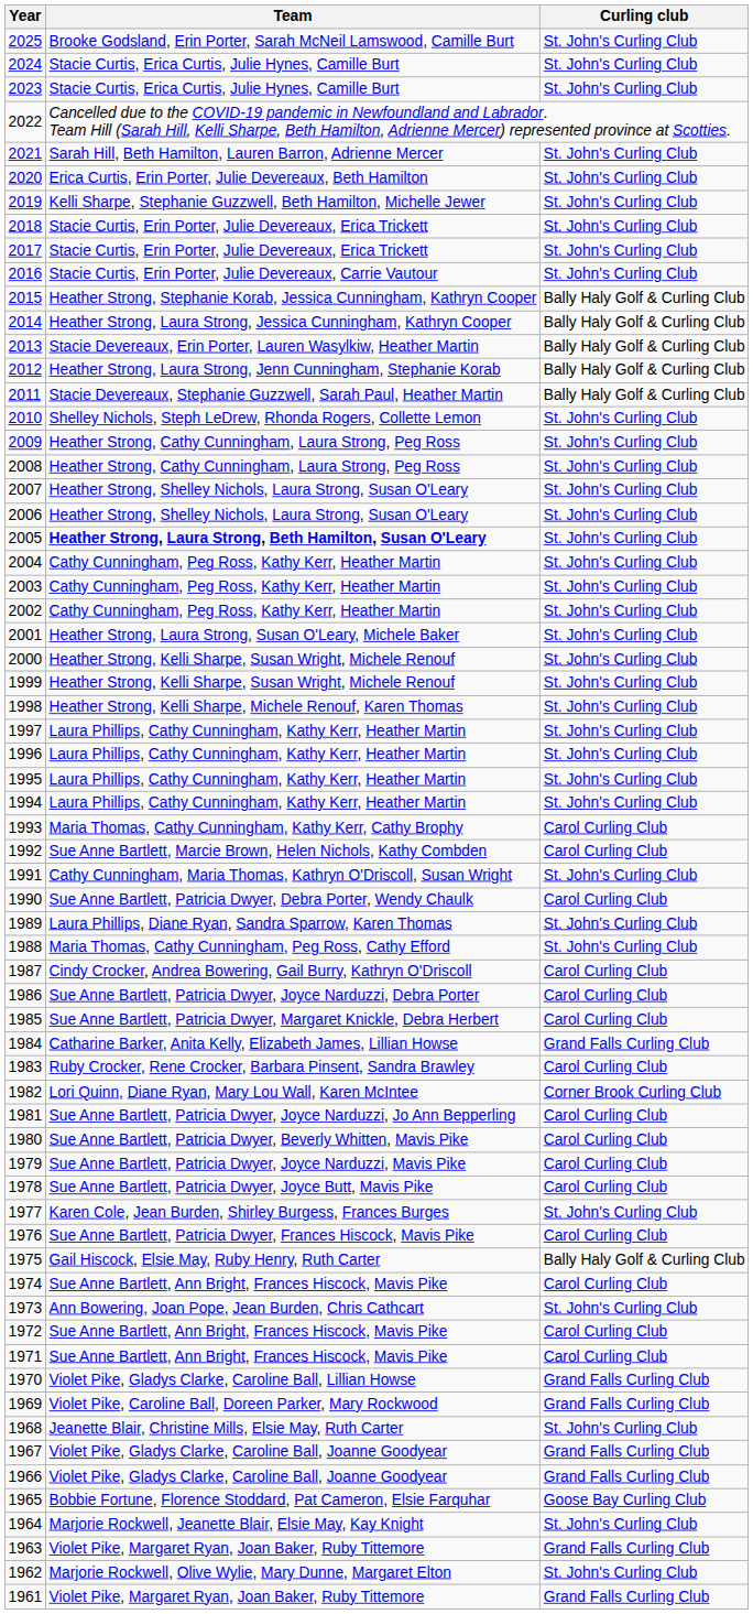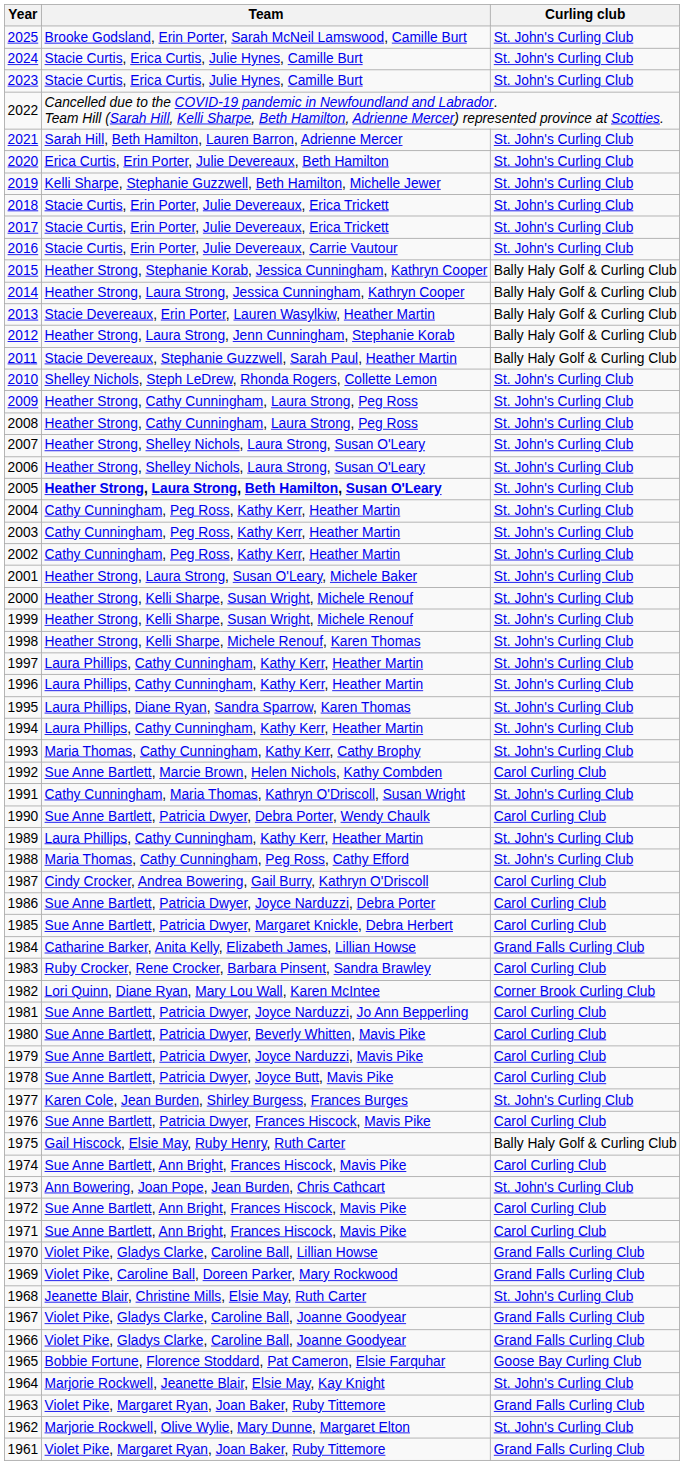 <table class="wikitable">
 <tr>
 <th scope="col">Year</th>
 <th scope="col">Team</th>
 <th scope="col">Curling club</th>
 </tr>
 <tr>
 <td><a href='#'>2025</a></td>
 <td><a href='#'>Brooke Godsland</a>, <a href='#'>Erin Porter</a>, <a href='#'>Sarah McNeil Lamswood</a>, <a href='#'>Camille Burt</a></td>
 <td><a href='#'>St. John's Curling Club</a></td>
 </tr>
 <tr>
 <td><a href='#'>2024</a></td>
 <td><a href='#'>Stacie Curtis</a>, <a href='#'>Erica Curtis</a>, <a href='#'>Julie Hynes</a>, <a href='#'>Camille Burt</a></td>
 <td><a href='#'>St. John's Curling Club</a></td>
 </tr>
 <tr>
 <td><a href='#'>2023</a></td>
 <td><a href='#'>Stacie Curtis</a>, <a href='#'>Erica Curtis</a>, <a href='#'>Julie Hynes</a>, <a href='#'>Camille Burt</a></td>
 <td><a href='#'>St. John's Curling Club</a></td>
 </tr>
 <tr>
 <td>2022</td>
 <td colspan="2"><em>Cancelled due to the <a href='#'>COVID-19 pandemic in Newfoundland and Labrador</a></em>. <br> <em>Team Hill (<a href='#'>Sarah Hill</a>, <a href='#'>Kelli Sharpe</a>, <a href='#'>Beth Hamilton</a>, <a href='#'>Adrienne Mercer</a>) represented province at <a href='#'>Scotties</a>.</em></td>
 </tr>
 <tr>
 <td><a href='#'>2021</a></td>
 <td><a href='#'>Sarah Hill</a>, <a href='#'>Beth Hamilton</a>, <a href='#'>Lauren Barron</a>, <a href='#'>Adrienne Mercer</a></td>
 <td><a href='#'>St. John's Curling Club</a></td>
 </tr>
 <tr>
 <td><a href='#'>2020</a></td>
 <td><a href='#'>Erica Curtis</a>, <a href='#'>Erin Porter</a>, <a href='#'>Julie Devereaux</a>, <a href='#'>Beth Hamilton</a></td>
 <td><a href='#'>St. John's Curling Club</a></td>
 </tr>
 <tr>
 <td><a href='#'>2019</a></td>
 <td><a href='#'>Kelli Sharpe</a>, <a href='#'>Stephanie Guzzwell</a>, <a href='#'>Beth Hamilton</a>, <a href='#'>Michelle Jewer</a></td>
 <td><a href='#'>St. John's Curling Club</a></td>
 </tr>
 <tr>
 <td><a href='#'>2018</a></td>
 <td><a href='#'>Stacie Curtis</a>, <a href='#'>Erin Porter</a>, <a href='#'>Julie Devereaux</a>, <a href='#'>Erica Trickett</a></td>
 <td><a href='#'>St. John's Curling Club</a></td>
 </tr>
 <tr>
 <td><a href='#'>2017</a></td>
 <td><a href='#'>Stacie Curtis</a>, <a href='#'>Erin Porter</a>, <a href='#'>Julie Devereaux</a>, <a href='#'>Erica Trickett</a></td>
 <td><a href='#'>St. John's Curling Club</a></td>
 </tr>
 <tr>
 <td><a href='#'>2016</a></td>
 <td><a href='#'>Stacie Curtis</a>, <a href='#'>Erin Porter</a>, <a href='#'>Julie Devereaux</a>, <a href='#'>Carrie Vautour</a></td>
 <td><a href='#'>St. John's Curling Club</a></td>
 </tr>
 <tr>
 <td><a href='#'>2015</a></td>
 <td><a href='#'>Heather Strong</a>, <a href='#'>Stephanie Korab</a>, <a href='#'>Jessica Cunningham</a>, <a href='#'>Kathryn Cooper</a></td>
 <td>Bally Haly Golf & Curling Club</td>
 </tr>
 <tr>
 <td><a href='#'>2014</a></td>
 <td><a href='#'>Heather Strong</a>, <a href='#'>Laura Strong</a>, <a href='#'>Jessica Cunningham</a>, <a href='#'>Kathryn Cooper</a></td>
 <td>Bally Haly Golf & Curling Club</td>
 </tr>
 <tr>
 <td><a href='#'>2013</a></td>
 <td><a href='#'>Stacie Devereaux</a>, <a href='#'>Erin Porter</a>, <a href='#'>Lauren Wasylkiw</a>, <a href='#'>Heather Martin</a></td>
 <td>Bally Haly Golf & Curling Club</td>
 </tr>
 <tr>
 <td><a href='#'>2012</a></td>
 <td><a href='#'>Heather Strong</a>, <a href='#'>Laura Strong</a>, <a href='#'>Jenn Cunningham</a>, <a href='#'>Stephanie Korab</a></td>
 <td>Bally Haly Golf & Curling Club</td>
 </tr>
 <tr>
 <td><a href='#'>2011</a></td>
 <td><a href='#'>Stacie Devereaux</a>, <a href='#'>Stephanie Guzzwell</a>, <a href='#'>Sarah Paul</a>, <a href='#'>Heather Martin</a></td>
 <td>Bally Haly Golf & Curling Club</td>
 </tr>
 <tr>
 <td><a href='#'>2010</a></td>
 <td><a href='#'>Shelley Nichols</a>, <a href='#'>Steph LeDrew</a>, <a href='#'>Rhonda Rogers</a>, <a href='#'>Collette Lemon</a></td>
 <td><a href='#'>St. John's Curling Club</a></td>
 </tr>
 <tr>
 <td><a href='#'>2009</a></td>
 <td><a href='#'>Heather Strong</a>, <a href='#'>Cathy Cunningham</a>, <a href='#'>Laura Strong</a>, <a href='#'>Peg Ross</a></td>
 <td><a href='#'>St. John's Curling Club</a></td>
 </tr>
 <tr>
 <td>2008</td>
 <td><a href='#'>Heather Strong</a>, <a href='#'>Cathy Cunningham</a>, <a href='#'>Laura Strong</a>, <a href='#'>Peg Ross</a></td>
 <td><a href='#'>St. John's Curling Club</a></td>
 </tr>
 <tr>
 <td>2007</td>
 <td><a href='#'>Heather Strong</a>, <a href='#'>Shelley Nichols</a>, <a href='#'>Laura Strong</a>, <a href='#'>Susan O'Leary</a></td>
 <td><a href='#'>St. John's Curling Club</a></td>
 </tr>
 <tr>
 <td>2006</td>
 <td><a href='#'>Heather Strong</a>, <a href='#'>Shelley Nichols</a>, <a href='#'>Laura Strong</a>, <a href='#'>Susan O'Leary</a></td>
 <td><a href='#'>St. John's Curling Club</a></td>
 </tr>
 <tr>
 <td>2005</td>
 <td><strong><a href='#'>Heather Strong</a>, <a href='#'>Laura Strong</a>, <a href='#'>Beth Hamilton</a>, <a href='#'>Susan O'Leary</a></strong></td>
 <td><a href='#'>St. John's Curling Club</a></td>
 </tr>
 <tr>
 <td>2004</td>
 <td><a href='#'>Cathy Cunningham</a>, <a href='#'>Peg Ross</a>, <a href='#'>Kathy Kerr</a>, <a href='#'>Heather Martin</a></td>
 <td><a href='#'>St. John's Curling Club</a></td>
 </tr>
 <tr>
 <td>2003</td>
 <td><a href='#'>Cathy Cunningham</a>, <a href='#'>Peg Ross</a>, <a href='#'>Kathy Kerr</a>, <a href='#'>Heather Martin</a></td>
 <td><a href='#'>St. John's Curling Club</a></td>
 </tr>
 <tr>
 <td>2002</td>
 <td><a href='#'>Cathy Cunningham</a>, <a href='#'>Peg Ross</a>, <a href='#'>Kathy Kerr</a>, <a href='#'>Heather Martin</a></td>
 <td><a href='#'>St. John's Curling Club</a></td>
 </tr>
 <tr>
 <td>2001</td>
 <td><a href='#'>Heather Strong</a>, <a href='#'>Laura Strong</a>, <a href='#'>Susan O'Leary</a>, <a href='#'>Michele Baker</a></td>
 <td><a href='#'>St. John's Curling Club</a></td>
 </tr>
 <tr>
 <td>2000</td>
 <td><a href='#'>Heather Strong</a>, <a href='#'>Kelli Sharpe</a>, <a href='#'>Susan Wright</a>, <a href='#'>Michele Renouf</a></td>
 <td><a href='#'>St. John's Curling Club</a></td>
 </tr>
 <tr>
 <td>1999</td>
 <td><a href='#'>Heather Strong</a>, <a href='#'>Kelli Sharpe</a>, <a href='#'>Susan Wright</a>, <a href='#'>Michele Renouf</a></td>
 <td><a href='#'>St. John's Curling Club</a></td>
 </tr>
 <tr>
 <td>1998</td>
 <td><a href='#'>Heather Strong</a>, <a href='#'>Kelli Sharpe</a>, <a href='#'>Michele Renouf</a>, <a href='#'>Karen Thomas</a></td>
 <td><a href='#'>St. John's Curling Club</a></td>
 </tr>
 <tr>
 <td>1997</td>
 <td><a href='#'>Laura Phillips</a>, <a href='#'>Cathy Cunningham</a>, <a href='#'>Kathy Kerr</a>, <a href='#'>Heather Martin</a></td>
 <td><a href='#'>St. John's Curling Club</a></td>
 </tr>
 <tr>
 <td>1996</td>
 <td><a href='#'>Laura Phillips</a>, <a href='#'>Cathy Cunningham</a>, <a href='#'>Kathy Kerr</a>, <a href='#'>Heather Martin</a></td>
 <td><a href='#'>St. John's Curling Club</a></td>
 </tr>
 <tr>
 <td>1995</td>
-<td><a href='#'>Laura Phillips</a>, <a href='#'>Cathy Cunningham</a>, <a href='#'>Kathy Kerr</a>, <a href='#'>Heather Martin</a></td>
+<td><a href='#'>Laura Phillips</a>, <a href='#'>Diane Ryan</a>, <a href='#'>Sandra Sparrow</a>, <a href='#'>Karen Thomas</a></td>
 <td><a href='#'>St. John's Curling Club</a></td>
 </tr>
 <tr>
 <td>1994</td>
 <td><a href='#'>Laura Phillips</a>, <a href='#'>Cathy Cunningham</a>, <a href='#'>Kathy Kerr</a>, <a href='#'>Heather Martin</a></td>
 <td><a href='#'>St. John's Curling Club</a></td>
 </tr>
 <tr>
 <td>1993</td>
 <td><a href='#'>Maria Thomas</a>, <a href='#'>Cathy Cunningham</a>, <a href='#'>Kathy Kerr</a>, <a href='#'>Cathy Brophy</a></td>
-<td><a href='#'>Carol Curling Club</a></td>
+<td><a href='#'>St. John's Curling Club</a></td>
 </tr>
 <tr>
 <td>1992</td>
 <td><a href='#'>Sue Anne Bartlett</a>, <a href='#'>Marcie Brown</a>, <a href='#'>Helen Nichols</a>, <a href='#'>Kathy Combden</a></td>
 <td><a href='#'>Carol Curling Club</a></td>
 </tr>
 <tr>
 <td>1991</td>
 <td><a href='#'>Cathy Cunningham</a>, <a href='#'>Maria Thomas</a>, <a href='#'>Kathryn O'Driscoll</a>, <a href='#'>Susan Wright</a></td>
 <td><a href='#'>St. John's Curling Club</a></td>
 </tr>
 <tr>
 <td>1990</td>
 <td><a href='#'>Sue Anne Bartlett</a>, <a href='#'>Patricia Dwyer</a>, <a href='#'>Debra Porter</a>, <a href='#'>Wendy Chaulk</a></td>
 <td><a href='#'>Carol Curling Club</a></td>
 </tr>
 <tr>
 <td>1989</td>
-<td><a href='#'>Laura Phillips</a>, <a href='#'>Diane Ryan</a>, <a href='#'>Sandra Sparrow</a>, <a href='#'>Karen Thomas</a></td>
+<td><a href='#'>Laura Phillips</a>, <a href='#'>Cathy Cunningham</a>, <a href='#'>Kathy Kerr</a>, <a href='#'>Heather Martin</a></td>
 <td><a href='#'>St. John's Curling Club</a></td>
 </tr>
 <tr>
 <td>1988</td>
 <td><a href='#'>Maria Thomas</a>, <a href='#'>Cathy Cunningham</a>, <a href='#'>Peg Ross</a>, <a href='#'>Cathy Efford</a></td>
 <td><a href='#'>St. John's Curling Club</a></td>
 </tr>
 <tr>
 <td>1987</td>
 <td><a href='#'>Cindy Crocker</a>, <a href='#'>Andrea Bowering</a>, <a href='#'>Gail Burry</a>, <a href='#'>Kathryn O'Driscoll</a></td>
 <td><a href='#'>Carol Curling Club</a></td>
 </tr>
 <tr>
 <td>1986</td>
 <td><a href='#'>Sue Anne Bartlett</a>, <a href='#'>Patricia Dwyer</a>, <a href='#'>Joyce Narduzzi</a>, <a href='#'>Debra Porter</a></td>
 <td><a href='#'>Carol Curling Club</a></td>
 </tr>
 <tr>
 <td>1985</td>
 <td><a href='#'>Sue Anne Bartlett</a>, <a href='#'>Patricia Dwyer</a>, <a href='#'>Margaret Knickle</a>, <a href='#'>Debra Herbert</a></td>
 <td><a href='#'>Carol Curling Club</a></td>
 </tr>
 <tr>
 <td>1984</td>
 <td><a href='#'>Catharine Barker</a>, <a href='#'>Anita Kelly</a>, <a href='#'>Elizabeth James</a>, <a href='#'>Lillian Howse</a></td>
 <td><a href='#'>Grand Falls Curling Club</a></td>
 </tr>
 <tr>
 <td>1983</td>
 <td><a href='#'>Ruby Crocker</a>, <a href='#'>Rene Crocker</a>, <a href='#'>Barbara Pinsent</a>, <a href='#'>Sandra Brawley</a></td>
 <td><a href='#'>Carol Curling Club</a></td>
 </tr>
 <tr>
 <td>1982</td>
 <td><a href='#'>Lori Quinn</a>, <a href='#'>Diane Ryan</a>, <a href='#'>Mary Lou Wall</a>, <a href='#'>Karen McIntee</a></td>
 <td><a href='#'>Corner Brook Curling Club</a></td>
 </tr>
 <tr>
 <td>1981</td>
 <td><a href='#'>Sue Anne Bartlett</a>, <a href='#'>Patricia Dwyer</a>, <a href='#'>Joyce Narduzzi</a>, <a href='#'>Jo Ann Bepperling</a></td>
 <td><a href='#'>Carol Curling Club</a></td>
 </tr>
 <tr>
 <td>1980</td>
 <td><a href='#'>Sue Anne Bartlett</a>, <a href='#'>Patricia Dwyer</a>, <a href='#'>Beverly Whitten</a>, <a href='#'>Mavis Pike</a></td>
 <td><a href='#'>Carol Curling Club</a></td>
 </tr>
 <tr>
 <td>1979</td>
 <td><a href='#'>Sue Anne Bartlett</a>, <a href='#'>Patricia Dwyer</a>, <a href='#'>Joyce Narduzzi</a>, <a href='#'>Mavis Pike</a></td>
 <td><a href='#'>Carol Curling Club</a></td>
 </tr>
 <tr>
 <td>1978</td>
 <td><a href='#'>Sue Anne Bartlett</a>, <a href='#'>Patricia Dwyer</a>, <a href='#'>Joyce Butt</a>, <a href='#'>Mavis Pike</a></td>
 <td><a href='#'>Carol Curling Club</a></td>
 </tr>
 <tr>
 <td>1977</td>
 <td><a href='#'>Karen Cole</a>, <a href='#'>Jean Burden</a>, <a href='#'>Shirley Burgess</a>, <a href='#'>Frances Burges</a></td>
 <td><a href='#'>St. John's Curling Club</a></td>
 </tr>
 <tr>
 <td>1976</td>
 <td><a href='#'>Sue Anne Bartlett</a>, <a href='#'>Patricia Dwyer</a>, <a href='#'>Frances Hiscock</a>, <a href='#'>Mavis Pike</a></td>
 <td><a href='#'>Carol Curling Club</a></td>
 </tr>
 <tr>
 <td>1975</td>
 <td><a href='#'>Gail Hiscock</a>, <a href='#'>Elsie May</a>, <a href='#'>Ruby Henry</a>, <a href='#'>Ruth Carter</a></td>
 <td>Bally Haly Golf & Curling Club</td>
 </tr>
 <tr>
 <td>1974</td>
 <td><a href='#'>Sue Anne Bartlett</a>, <a href='#'>Ann Bright</a>, <a href='#'>Frances Hiscock</a>, <a href='#'>Mavis Pike</a></td>
 <td><a href='#'>Carol Curling Club</a></td>
 </tr>
 <tr>
 <td>1973</td>
 <td><a href='#'>Ann Bowering</a>, <a href='#'>Joan Pope</a>, <a href='#'>Jean Burden</a>, <a href='#'>Chris Cathcart</a></td>
 <td><a href='#'>St. John's Curling Club</a></td>
 </tr>
 <tr>
 <td>1972</td>
 <td><a href='#'>Sue Anne Bartlett</a>, <a href='#'>Ann Bright</a>, <a href='#'>Frances Hiscock</a>, <a href='#'>Mavis Pike</a></td>
 <td><a href='#'>Carol Curling Club</a></td>
 </tr>
 <tr>
 <td>1971</td>
 <td><a href='#'>Sue Anne Bartlett</a>, <a href='#'>Ann Bright</a>, <a href='#'>Frances Hiscock</a>, <a href='#'>Mavis Pike</a></td>
 <td><a href='#'>Carol Curling Club</a></td>
 </tr>
 <tr>
 <td>1970</td>
 <td><a href='#'>Violet Pike</a>, <a href='#'>Gladys Clarke</a>, <a href='#'>Caroline Ball</a>, <a href='#'>Lillian Howse</a></td>
 <td><a href='#'>Grand Falls Curling Club</a></td>
 </tr>
 <tr>
 <td>1969</td>
 <td><a href='#'>Violet Pike</a>, <a href='#'>Caroline Ball</a>, <a href='#'>Doreen Parker</a>, <a href='#'>Mary Rockwood</a></td>
 <td><a href='#'>Grand Falls Curling Club</a></td>
 </tr>
 <tr>
 <td>1968</td>
 <td><a href='#'>Jeanette Blair</a>, <a href='#'>Christine Mills</a>, <a href='#'>Elsie May</a>, <a href='#'>Ruth Carter</a></td>
 <td><a href='#'>St. John's Curling Club</a></td>
 </tr>
 <tr>
 <td>1967</td>
 <td><a href='#'>Violet Pike</a>, <a href='#'>Gladys Clarke</a>, <a href='#'>Caroline Ball</a>, <a href='#'>Joanne Goodyear</a></td>
 <td><a href='#'>Grand Falls Curling Club</a></td>
 </tr>
 <tr>
 <td>1966</td>
 <td><a href='#'>Violet Pike</a>, <a href='#'>Gladys Clarke</a>, <a href='#'>Caroline Ball</a>, <a href='#'>Joanne Goodyear</a></td>
 <td><a href='#'>Grand Falls Curling Club</a></td>
 </tr>
 <tr>
 <td>1965</td>
 <td><a href='#'>Bobbie Fortune</a>, <a href='#'>Florence Stoddard</a>, <a href='#'>Pat Cameron</a>, <a href='#'>Elsie Farquhar</a></td>
 <td><a href='#'>Goose Bay Curling Club</a></td>
 </tr>
 <tr>
 <td>1964</td>
 <td><a href='#'>Marjorie Rockwell</a>, <a href='#'>Jeanette Blair</a>, <a href='#'>Elsie May</a>, <a href='#'>Kay Knight</a></td>
 <td><a href='#'>St. John's Curling Club</a></td>
 </tr>
 <tr>
 <td>1963</td>
 <td><a href='#'>Violet Pike</a>, <a href='#'>Margaret Ryan</a>, <a href='#'>Joan Baker</a>, <a href='#'>Ruby Tittemore</a></td>
 <td><a href='#'>Grand Falls Curling Club</a></td>
 </tr>
 <tr>
 <td>1962</td>
 <td><a href='#'>Marjorie Rockwell</a>, <a href='#'>Olive Wylie</a>, <a href='#'>Mary Dunne</a>, <a href='#'>Margaret Elton</a></td>
 <td><a href='#'>St. John's Curling Club</a></td>
 </tr>
 <tr>
 <td>1961</td>
 <td><a href='#'>Violet Pike</a>, <a href='#'>Margaret Ryan</a>, <a href='#'>Joan Baker</a>, <a href='#'>Ruby Tittemore</a></td>
 <td><a href='#'>Grand Falls Curling Club</a></td>
 </tr>
 </table>
